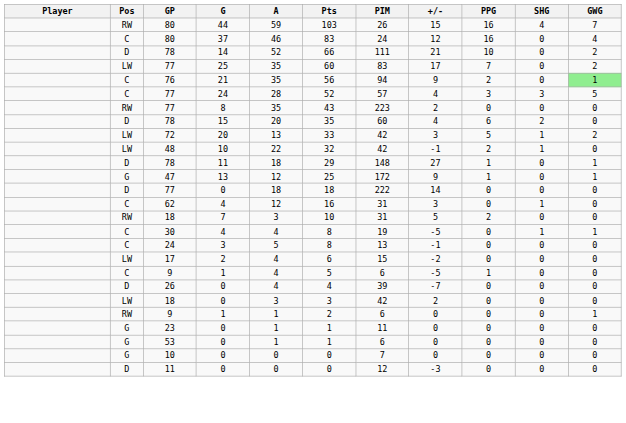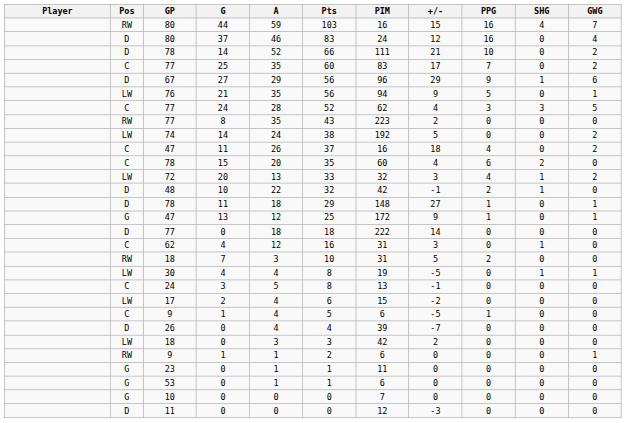 <table class="wikitable sortable" width="60%">
 <tr ALIGN="center">
 <th bgcolor="#DDDDFF" width="10%">Player</th>
 <th bgcolor="#DDDDFF" width="3%" title="Position">Pos</th>
 <th bgcolor="#DDDDFF" width="5%" title="Games played">GP</th>
 <th bgcolor="#DDDDFF" width="5%" title="Goals">G</th>
 <th bgcolor="#DDDDFF" width="5%" title="Assists">A</th>
 <th bgcolor="#DDDDFF" width="5%" title="Points">Pts</th>
 <th bgcolor="#DDDDFF" width="5%" title="Penalties in Minutes">PIM</th>
 <th bgcolor="#DDDDFF" width="5%" title="Plus/minus">+/-</th>
 <th bgcolor="#DDDDFF" width="5%" title="Power play goals">PPG</th>
 <th bgcolor="#DDDDFF" width="5%" title="Short-handed goals">SHG</th>
 <th bgcolor="#DDDDFF" width="5%" title="Game-winning goals">GWG</th>
 </tr>
 <tr align="center">
 <td align="right"></td>
 <td>RW</td>
 <td>80</td>
 <td>44</td>
 <td>59</td>
 <td>103</td>
-<td>26</td>
+<td>16</td>
 <td>15</td>
 <td>16</td>
 <td>4</td>
 <td>7</td>
 </tr>
 <tr align="center">
 <td align="right"></td>
-<td>C</td>
+<td>D</td>
 <td>80</td>
 <td>37</td>
 <td>46</td>
 <td>83</td>
 <td>24</td>
 <td>12</td>
 <td>16</td>
 <td>0</td>
 <td>4</td>
 </tr>
 <tr align="center">
 <td align="right"></td>
 <td>D</td>
 <td>78</td>
 <td>14</td>
 <td>52</td>
 <td>66</td>
 <td>111</td>
 <td>21</td>
 <td>10</td>
 <td>0</td>
 <td>2</td>
 </tr>
 <tr align="center">
 <td align="right"></td>
-<td>LW</td>
+<td>C</td>
 <td>77</td>
 <td>25</td>
 <td>35</td>
 <td>60</td>
 <td>83</td>
 <td>17</td>
 <td>7</td>
 <td>0</td>
 <td>2</td>
 </tr>
 <tr align="center">
 <td align="right"></td>
-<td>C</td>
+<td>D</td>
+<td>67</td>
+<td>27</td>
+<td>29</td>
+<td>56</td>
+<td>96</td>
+<td>29</td>
+<td>9</td>
+<td>1</td>
+<td>6</td>
+</tr>
+<tr align="center">
+<td align="right"></td>
+<td>LW</td>
 <td>76</td>
 <td>21</td>
 <td>35</td>
 <td>56</td>
 <td>94</td>
 <td>9</td>
-<td>2</td>
+<td>5</td>
 <td>0</td>
-<td style="background: lightgreen;">1</td>
+<td>1</td>
 </tr>
 <tr align="center">
 <td align="right"></td>
 <td>C</td>
 <td>77</td>
 <td>24</td>
 <td>28</td>
 <td>52</td>
-<td>57</td>
+<td>62</td>
 <td>4</td>
 <td>3</td>
 <td>3</td>
 <td>5</td>
 </tr>
 <tr align="center">
 <td align="right"></td>
 <td>RW</td>
 <td>77</td>
 <td>8</td>
 <td>35</td>
 <td>43</td>
 <td>223</td>
 <td>2</td>
 <td>0</td>
 <td>0</td>
 <td>0</td>
 </tr>
 <tr align="center">
 <td align="right"></td>
-<td>D</td>
+<td>LW</td>
+<td>74</td>
+<td>14</td>
+<td>24</td>
+<td>38</td>
+<td>192</td>
+<td>5</td>
+<td>0</td>
+<td>0</td>
+<td>2</td>
+</tr>
+<tr align="center">
+<td align="right"></td>
+<td>C</td>
+<td>47</td>
+<td>11</td>
+<td>26</td>
+<td>37</td>
+<td>16</td>
+<td>18</td>
+<td>4</td>
+<td>0</td>
+<td>2</td>
+</tr>
+<tr align="center">
+<td align="right"></td>
+<td>C</td>
 <td>78</td>
 <td>15</td>
 <td>20</td>
 <td>35</td>
 <td>60</td>
 <td>4</td>
 <td>6</td>
 <td>2</td>
 <td>0</td>
 </tr>
 <tr align="center">
 <td align="right"></td>
 <td>LW</td>
 <td>72</td>
 <td>20</td>
 <td>13</td>
 <td>33</td>
-<td>42</td>
+<td>32</td>
 <td>3</td>
-<td>5</td>
+<td>4</td>
 <td>1</td>
 <td>2</td>
 </tr>
 <tr align="center">
 <td align="right"></td>
-<td>LW</td>
+<td>D</td>
 <td>48</td>
 <td>10</td>
 <td>22</td>
 <td>32</td>
 <td>42</td>
 <td>-1</td>
 <td>2</td>
 <td>1</td>
 <td>0</td>
 </tr>
 <tr align="center">
 <td align="right"></td>
 <td>D</td>
 <td>78</td>
 <td>11</td>
 <td>18</td>
 <td>29</td>
 <td>148</td>
 <td>27</td>
 <td>1</td>
 <td>0</td>
 <td>1</td>
 </tr>
 <tr align="center">
 <td align="right"></td>
 <td>G</td>
 <td>47</td>
 <td>13</td>
 <td>12</td>
 <td>25</td>
 <td>172</td>
 <td>9</td>
 <td>1</td>
 <td>0</td>
 <td>1</td>
 </tr>
 <tr align="center">
 <td align="right"></td>
 <td>D</td>
 <td>77</td>
 <td>0</td>
 <td>18</td>
 <td>18</td>
 <td>222</td>
 <td>14</td>
 <td>0</td>
 <td>0</td>
 <td>0</td>
 </tr>
 <tr align="center">
 <td align="right"></td>
 <td>C</td>
 <td>62</td>
 <td>4</td>
 <td>12</td>
 <td>16</td>
 <td>31</td>
 <td>3</td>
 <td>0</td>
 <td>1</td>
 <td>0</td>
 </tr>
 <tr align="center">
 <td align="right"></td>
 <td>RW</td>
 <td>18</td>
 <td>7</td>
 <td>3</td>
 <td>10</td>
 <td>31</td>
 <td>5</td>
 <td>2</td>
 <td>0</td>
 <td>0</td>
 </tr>
 <tr align="center">
 <td align="right"></td>
-<td>C</td>
+<td>LW</td>
 <td>30</td>
 <td>4</td>
 <td>4</td>
 <td>8</td>
 <td>19</td>
 <td>-5</td>
 <td>0</td>
 <td>1</td>
 <td>1</td>
 </tr>
 <tr align="center">
 <td align="right"></td>
 <td>C</td>
 <td>24</td>
 <td>3</td>
 <td>5</td>
 <td>8</td>
 <td>13</td>
 <td>-1</td>
 <td>0</td>
 <td>0</td>
 <td>0</td>
 </tr>
 <tr align="center">
 <td align="right"></td>
 <td>LW</td>
 <td>17</td>
 <td>2</td>
 <td>4</td>
 <td>6</td>
 <td>15</td>
 <td>-2</td>
 <td>0</td>
 <td>0</td>
 <td>0</td>
 </tr>
 <tr align="center">
 <td align="right"></td>
 <td>C</td>
 <td>9</td>
 <td>1</td>
 <td>4</td>
 <td>5</td>
 <td>6</td>
 <td>-5</td>
 <td>1</td>
 <td>0</td>
 <td>0</td>
 </tr>
 <tr align="center">
 <td align="right"></td>
 <td>D</td>
 <td>26</td>
 <td>0</td>
 <td>4</td>
 <td>4</td>
 <td>39</td>
 <td>-7</td>
 <td>0</td>
 <td>0</td>
 <td>0</td>
 </tr>
 <tr align="center">
 <td align="right"></td>
 <td>LW</td>
 <td>18</td>
 <td>0</td>
 <td>3</td>
 <td>3</td>
 <td>42</td>
 <td>2</td>
 <td>0</td>
 <td>0</td>
 <td>0</td>
 </tr>
 <tr align="center">
 <td align="right"></td>
 <td>RW</td>
 <td>9</td>
 <td>1</td>
 <td>1</td>
 <td>2</td>
 <td>6</td>
 <td>0</td>
 <td>0</td>
 <td>0</td>
 <td>1</td>
 </tr>
 <tr align="center">
 <td align="right"></td>
 <td>G</td>
 <td>23</td>
 <td>0</td>
 <td>1</td>
 <td>1</td>
 <td>11</td>
 <td>0</td>
 <td>0</td>
 <td>0</td>
 <td>0</td>
 </tr>
 <tr align="center">
 <td align="right"></td>
 <td>G</td>
 <td>53</td>
 <td>0</td>
 <td>1</td>
 <td>1</td>
 <td>6</td>
 <td>0</td>
 <td>0</td>
 <td>0</td>
 <td>0</td>
 </tr>
 <tr align="center">
 <td align="right"></td>
 <td>G</td>
 <td>10</td>
 <td>0</td>
 <td>0</td>
 <td>0</td>
 <td>7</td>
 <td>0</td>
 <td>0</td>
 <td>0</td>
 <td>0</td>
 </tr>
 <tr align="center">
 <td align="right"></td>
 <td>D</td>
 <td>11</td>
 <td>0</td>
 <td>0</td>
 <td>0</td>
 <td>12</td>
 <td>-3</td>
 <td>0</td>
 <td>0</td>
 <td>0</td>
 </tr>
 </table>
